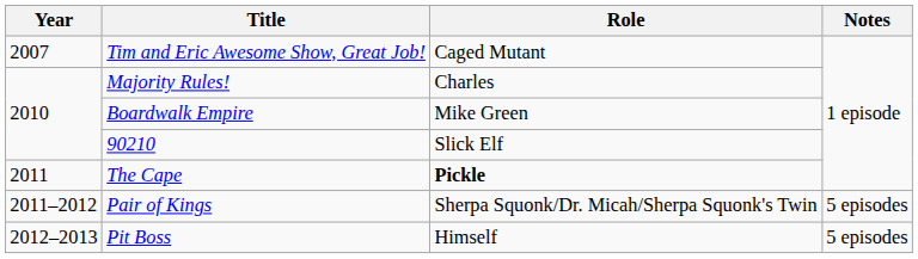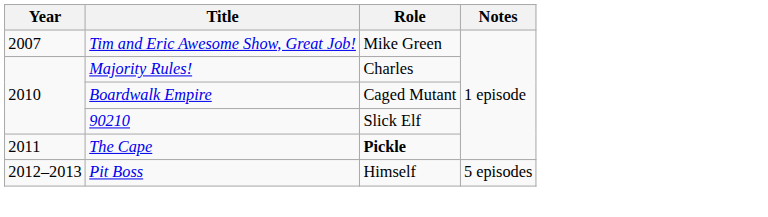 <table class="wikitable sortable">
 <tr>
 <th>Year</th>
 <th>Title</th>
 <th>Role</th>
 <th>Notes</th>
 </tr>
 <tr>
 <td>2007</td>
 <td><em><a href='#'>Tim and Eric Awesome Show, Great Job!</a></em></td>
-<td>Caged Mutant</td>
+<td>Mike Green</td>
 <td rowspan="5">1 episode</td>
 </tr>
 <tr>
 <td rowspan="3">2010</td>
 <td><em><a href='#'>Majority Rules!</a></em></td>
 <td>Charles</td>
 </tr>
 <tr>
 <td><em><a href='#'>Boardwalk Empire</a></em></td>
-<td>Mike Green</td>
+<td>Caged Mutant</td>
 </tr>
 <tr>
 <td><em><a href='#'>90210</a></em></td>
 <td>Slick Elf</td>
 </tr>
 <tr>
 <td>2011</td>
 <td><em><a href='#'>The Cape</a></em></td>
 <td><strong>Pickle</strong></td>
 </tr>
 <tr>
-<td>2011–2012</td>
-<td><em><a href='#'>Pair of Kings</a></em></td>
-<td>Sherpa Squonk/Dr. Micah/Sherpa Squonk's Twin</td>
-<td>5 episodes</td>
-</tr>
-<tr>
 <td>2012–2013</td>
 <td><em><a href='#'>Pit Boss</a></em></td>
 <td>Himself</td>
 <td>5 episodes</td>
 </tr>
 </table>
